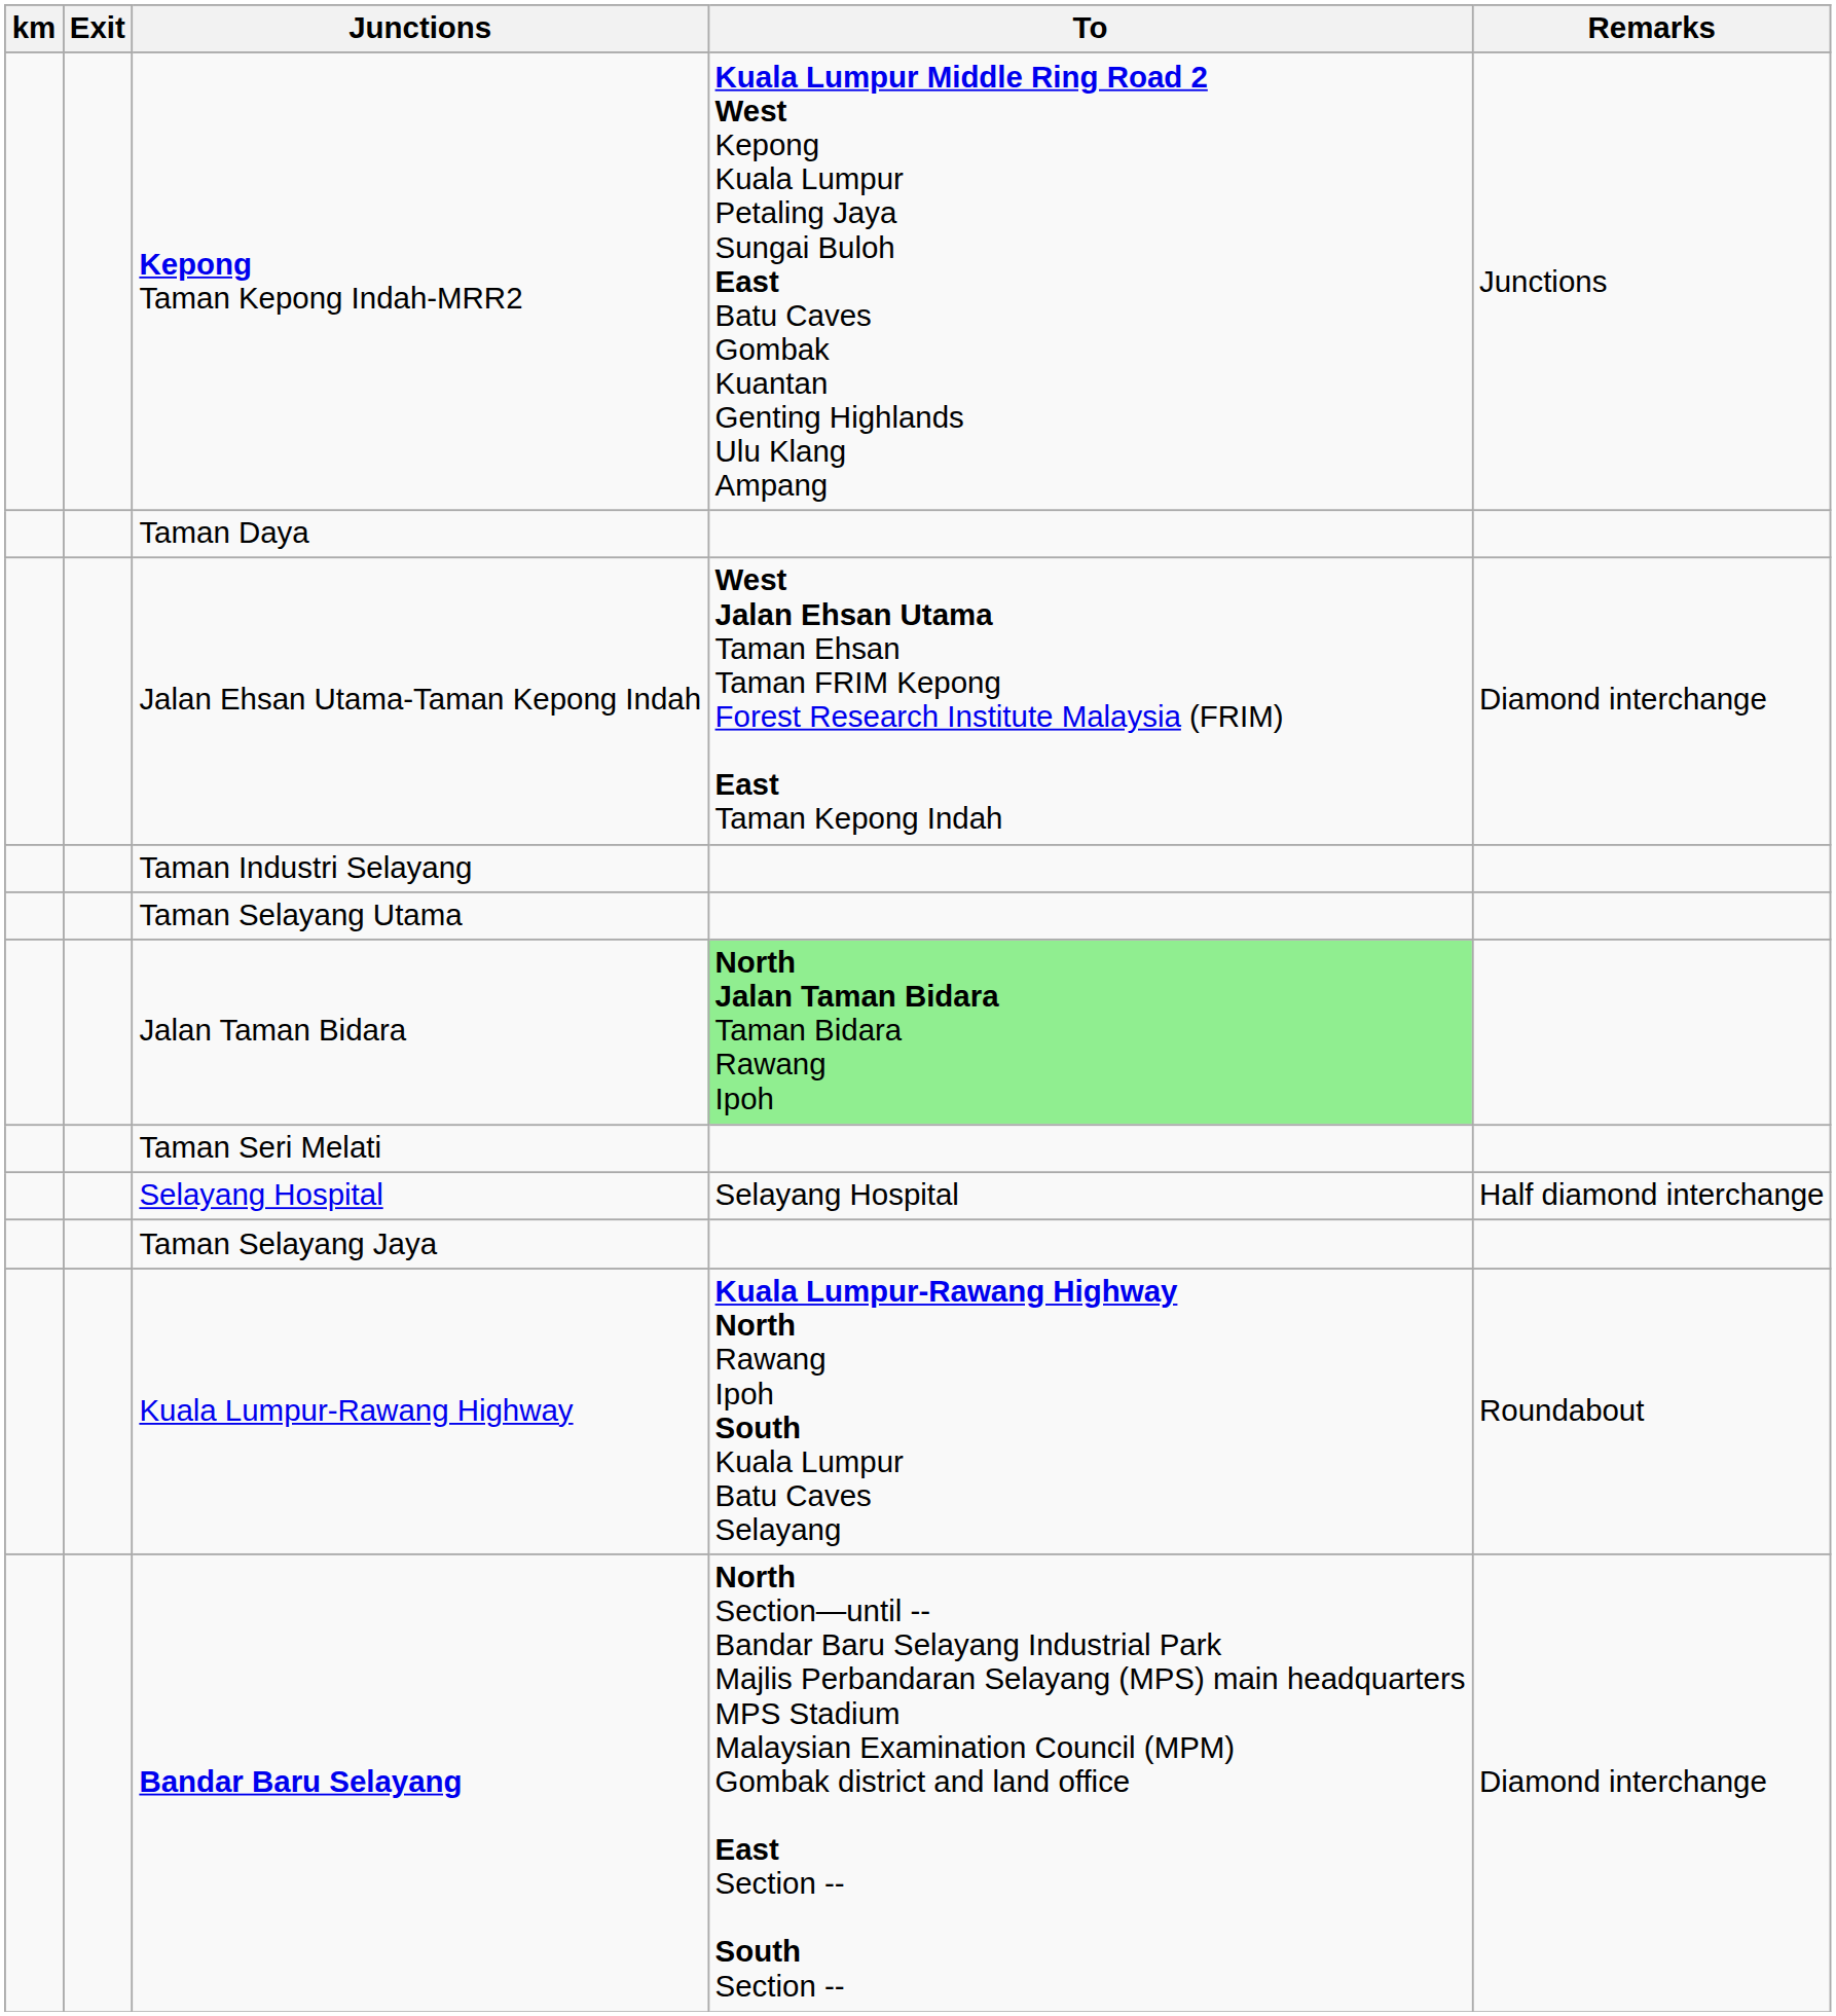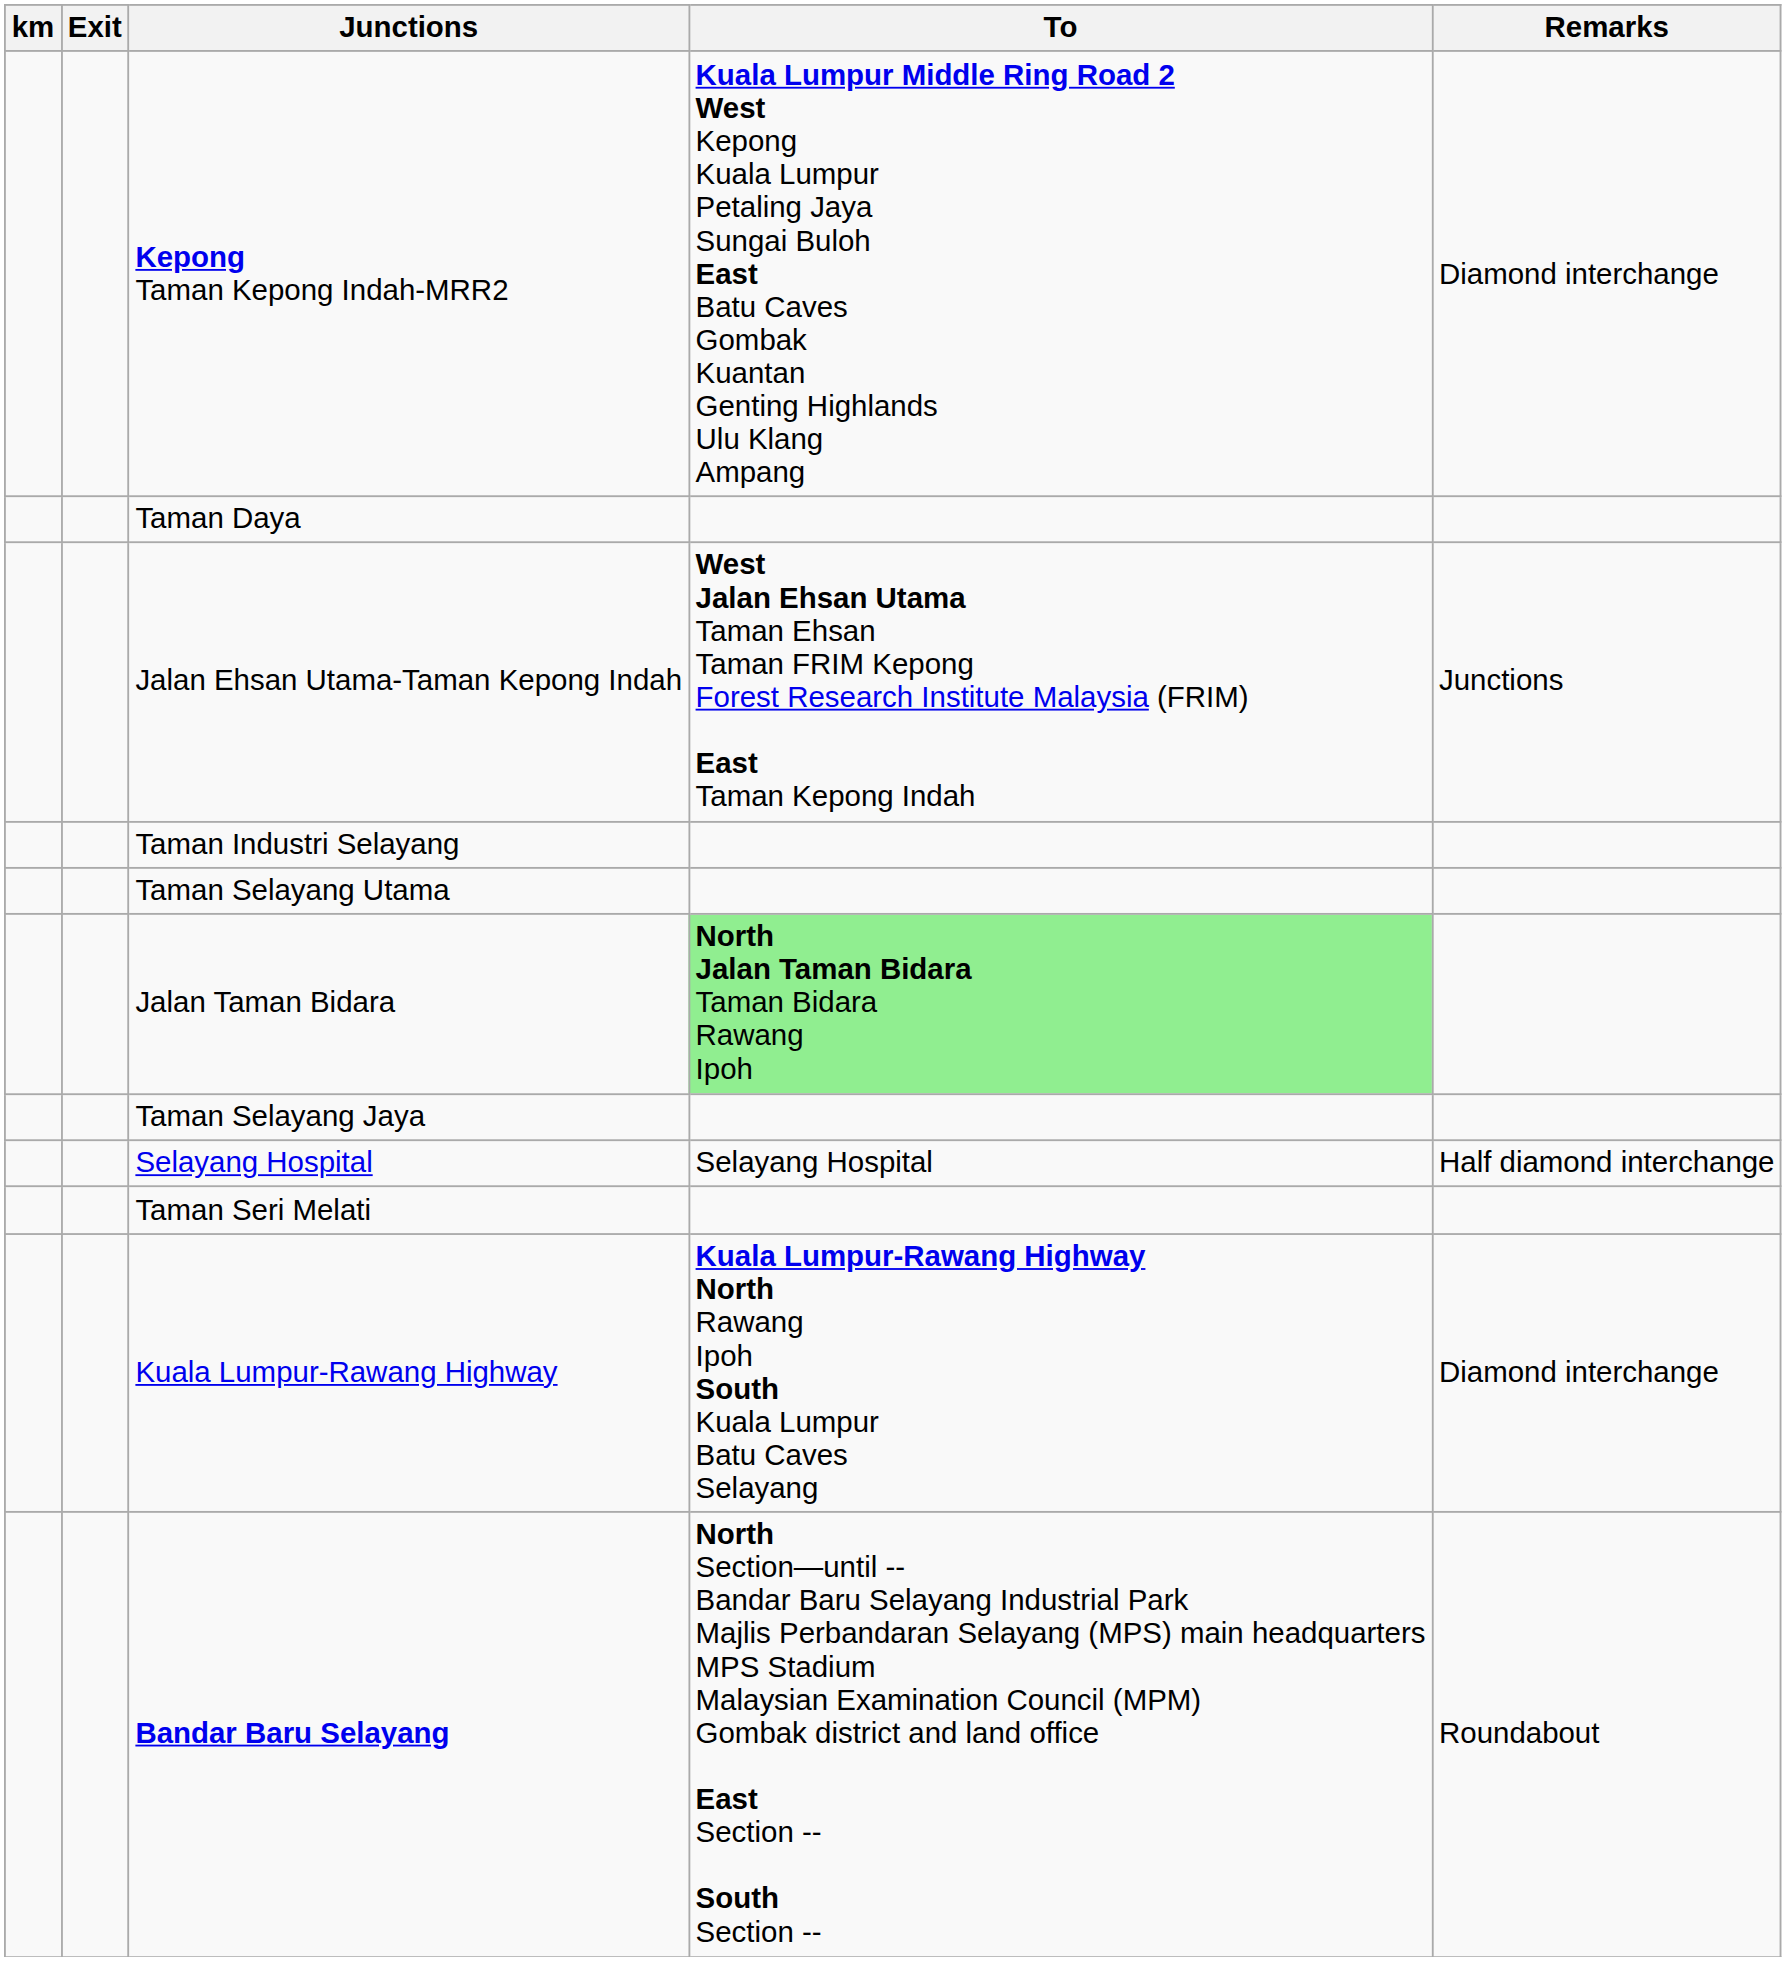 <table class="wikitable">
 <tr>
 <th>km</th>
 <th>Exit</th>
 <th>Junctions</th>
 <th>To</th>
 <th>Remarks</th>
 </tr>
 <tr>
 <td></td>
 <td></td>
 <td><strong><a href='#'>Kepong</a></strong><br>Taman Kepong Indah-MRR2</td>
 <td> <strong><a href='#'>Kuala Lumpur Middle Ring Road 2</a></strong><br><strong>West</strong><br>Kepong<br>Kuala Lumpur<br>Petaling Jaya<br>Sungai Buloh<br><strong>East</strong><br>Batu Caves<br>Gombak<br>Kuantan<br>Genting Highlands<br>Ulu Klang<br>Ampang</td>
-<td>Junctions</td>
+<td>Diamond interchange</td>
 </tr>
 <tr>
 <td></td>
 <td></td>
 <td>Taman Daya</td>
 <td></td>
 <td></td>
 </tr>
 <tr>
 <td></td>
 <td></td>
 <td>Jalan Ehsan Utama-Taman Kepong Indah</td>
 <td><strong>West</strong><br><strong>Jalan Ehsan Utama</strong><br>Taman Ehsan<br>Taman FRIM Kepong<br><a href='#'>Forest Research Institute Malaysia</a> (FRIM)<br><br><strong>East</strong><br>Taman Kepong Indah</td>
-<td>Diamond interchange</td>
+<td>Junctions</td>
 </tr>
 <tr>
 <td></td>
 <td></td>
 <td>Taman Industri Selayang</td>
 <td></td>
 <td></td>
 </tr>
 <tr>
 <td></td>
 <td></td>
 <td>Taman Selayang Utama</td>
 <td></td>
 <td></td>
 </tr>
 <tr>
 <td></td>
 <td></td>
 <td>Jalan Taman Bidara</td>
 <td style="background: lightgreen;"><strong>North</strong><br><strong>Jalan Taman Bidara</strong><br>Taman Bidara<br> Rawang<br> Ipoh</td>
 <td></td>
 </tr>
 <tr>
 <td></td>
 <td></td>
-<td>Taman Seri Melati</td>
+<td>Taman Selayang Jaya</td>
 <td></td>
 <td></td>
 </tr>
 <tr>
 <td></td>
 <td></td>
 <td><a href='#'>Selayang Hospital</a></td>
 <td>Selayang Hospital</td>
 <td>Half diamond interchange</td>
 </tr>
 <tr>
 <td></td>
 <td></td>
-<td>Taman Selayang Jaya</td>
+<td>Taman Seri Melati</td>
 <td></td>
 <td></td>
 </tr>
 <tr>
 <td></td>
 <td></td>
 <td><a href='#'>Kuala Lumpur-Rawang Highway</a></td>
 <td> <strong><a href='#'>Kuala Lumpur-Rawang Highway</a></strong><br><strong>North</strong><br> Rawang<br> Ipoh<br><strong>South</strong><br> Kuala Lumpur<br> Batu Caves<br> Selayang</td>
-<td>Roundabout</td>
+<td>Diamond interchange</td>
 </tr>
 <tr>
 <td></td>
 <td></td>
 <td><strong><a href='#'>Bandar Baru Selayang</a></strong></td>
 <td><strong>North</strong><br>Section—until --<br>Bandar Baru Selayang Industrial Park<br>Majlis Perbandaran Selayang (MPS) main headquarters<br>MPS Stadium<br>Malaysian Examination Council (MPM)<br>Gombak district and land office<br><br><strong>East</strong><br>Section --<br><br><strong>South</strong><br>Section --</td>
-<td>Diamond interchange</td>
+<td>Roundabout</td>
 </tr>
 </table>
